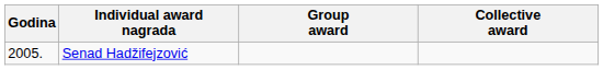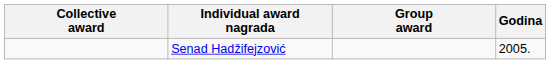 <table class="wikitable">
 <tr>
-<th width="50">Godina</th>
+<th width="200">Collective<br>award</th>
 <th width="200">Individual award<br>nagrada</th>
 <th width="200">Group<br>award</th>
-<th width="200">Collective<br>award</th>
+<th width="50">Godina</th>
 </tr>
 <tr>
-<td>2005.</td>
+<td></td>
 <td><a href='#'>Senad Hadžifejzović</a></td>
 <td></td>
-<td></td>
+<td>2005.</td>
 </tr>
 </table>
